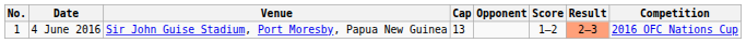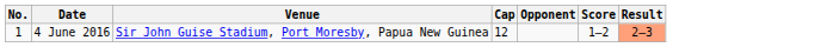 <table class="wikitable sortable">
 <tr>
 <th scope="col">No.</th>
 <th scope="col" data-sort-type="date">Date</th>
 <th scope="col">Venue</th>
 <th scope="col">Cap</th>
 <th scope="col">Opponent</th>
 <th scope="col">Score</th>
 <th scope="col">Result</th>
-<th scope="col">Competition</th>
 </tr>
 <tr>
 <td align="center">1</td>
 <td>4 June 2016</td>
 <td><a href='#'>Sir John Guise Stadium</a>, <a href='#'>Port Moresby</a>, Papua New Guinea</td>
-<td>13</td>
+<td>12</td>
 <td></td>
 <td align="center">1–2</td>
 <td align="center" style="background: lightsalmon;">2–3</td>
-<td><a href='#'>2016 OFC Nations Cup</a></td>
 </tr>
 </table>
